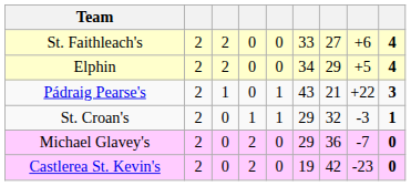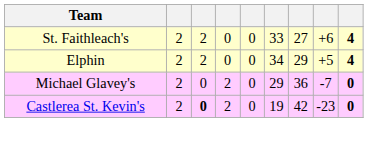 <table class="wikitable" style="text-align:center">
 <tr>
 <th style="width:175px;">Team</th>
 <th width="20"></th>
 <th width="20"></th>
 <th width="20"></th>
 <th width="20"></th>
 <th width="20"></th>
 <th width="20"></th>
 <th width="20"></th>
 <th width="20"></th>
 </tr>
 <tr style="background:#ffc;">
 <td>St. Faithleach's</td>
 <td>2</td>
 <td>2</td>
 <td>0</td>
 <td>0</td>
 <td>33</td>
 <td>27</td>
 <td>+6</td>
 <td><strong>4</strong></td>
 </tr>
 <tr style="background:#ffc;">
 <td>Elphin</td>
 <td>2</td>
 <td>2</td>
 <td>0</td>
 <td>0</td>
 <td>34</td>
 <td>29</td>
 <td>+5</td>
 <td><strong>4</strong></td>
 </tr>
-<tr>
-<td><a href='#'>Pádraig Pearse's</a></td>
-<td>2</td>
-<td>1</td>
-<td>0</td>
-<td>1</td>
-<td>43</td>
-<td>21</td>
-<td>+22</td>
-<td><strong>3</strong></td>
-</tr>
-<tr>
-<td>St. Croan's</td>
-<td>2</td>
-<td>0</td>
-<td>1</td>
-<td>1</td>
-<td>29</td>
-<td>32</td>
-<td>-3</td>
-<td><strong>1</strong></td>
-</tr>
 <tr style="background:#fcf;">
 <td>Michael Glavey's</td>
 <td>2</td>
 <td>0</td>
 <td>2</td>
 <td>0</td>
 <td>29</td>
 <td>36</td>
 <td>-7</td>
 <td><strong>0</strong></td>
 </tr>
 <tr style="background:#fcf;">
 <td><a href='#'>Castlerea St. Kevin's</a></td>
 <td>2</td>
-<td>0</td>
+<td><strong>0</strong></td>
 <td>2</td>
 <td>0</td>
 <td>19</td>
 <td>42</td>
 <td>-23</td>
 <td><strong>0</strong></td>
 </tr>
 </table>
